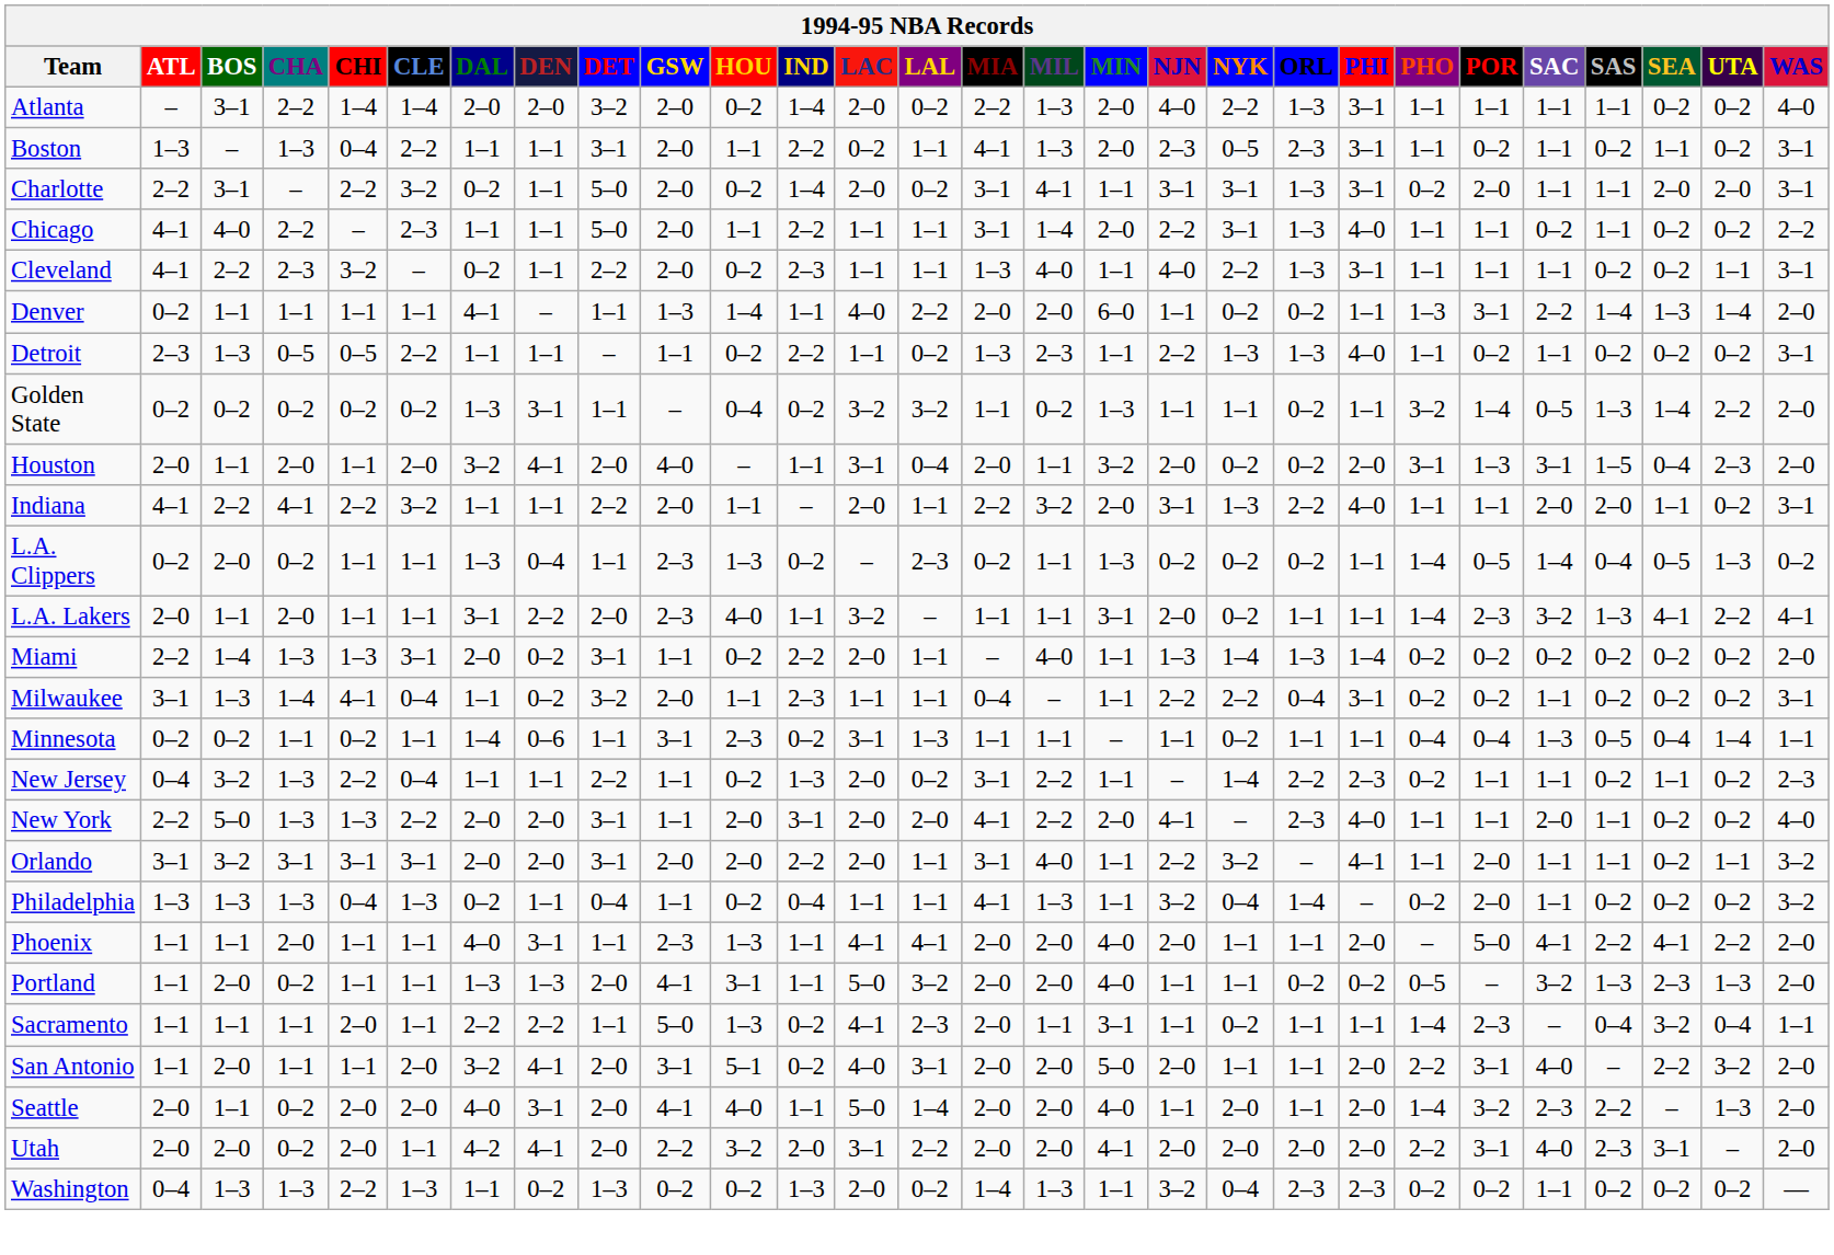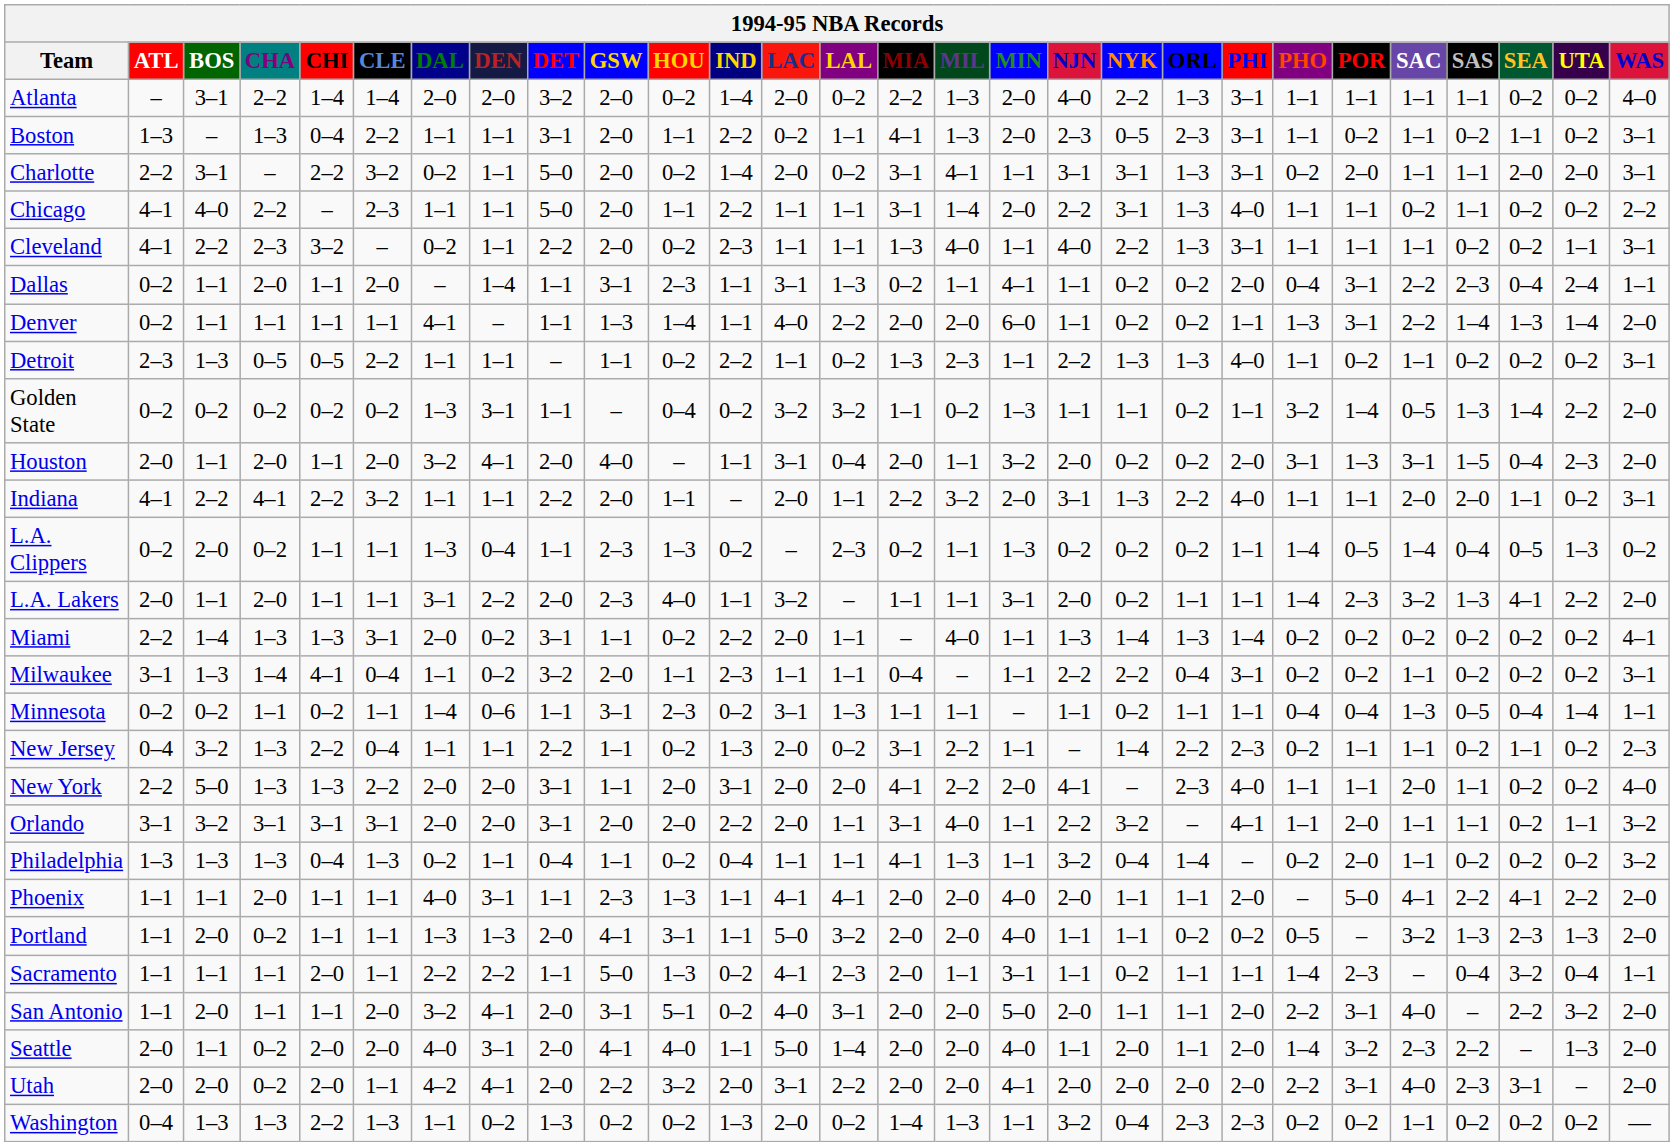 <table class="wikitable" style="font-size:95%; text-align:center;">
 <tr>
 <th colspan=28>1994-95 NBA Records</th>
 </tr>
 <tr>
 <th width=100>Team</th>
 <th style="background:#FF0000;color:#FFFFFF;width=35">ATL</th>
 <th style="background:#006400;color:#FFFFFF;width=35">BOS</th>
 <th style="background:#008080;color:#800080;width=35">CHA</th>
 <th style="background:#FF0000;color:#000000;width=35">CHI</th>
 <th style="background:#000000;color:#5787DC;width=35">CLE</th>
 <th style="background:#00008B;color:#008000;width=35">DAL</th>
 <th style="background:#141A44;color:#BC2224;width=35">DEN</th>
 <th style="background:#0000FF;color:#FF0000;width=35">DET</th>
 <th style="background:#0000FF;color:#FFD700;width=35">GSW</th>
 <th style="background:#FF0000;color:#FFD700;width=35">HOU</th>
 <th style="background:#000080;color:#FFD700;width=35">IND</th>
 <th style="background:#F9160D;color:#1A2E8B;width=35">LAC</th>
 <th style="background:#800080;color:#FFD700;width=35">LAL</th>
 <th style="background:#000000;color:#8B0000;width=35">MIA</th>
 <th style="background:#00471B;color:#5C378A;width=35">MIL</th>
 <th style="background:#0000FF;color:#228B22;width=35">MIN</th>
 <th style="background:#DC143C;color:#0000CD;width=35">NJN</th>
 <th style="background:#0000FF;color:#FF8C00;width=35">NYK</th>
 <th style="background:#0000FF;color:#000000;width=35">ORL</th>
 <th style="background:#FF0000;color:#0000FF;width=35">PHI</th>
 <th style="background:#800080;color:#FF4500;width=35">PHO</th>
 <th style="background:#000000;color:#FF0000;width=35">POR</th>
 <th style="background:#6846A8;color:#FFFFFF;width=35">SAC</th>
 <th style="background:#000000;color:#C0C0C0;width=35">SAS</th>
 <th style="background:#005831;color:#FFC322;width=35">SEA</th>
 <th style="background:#36004A;color:#FFFF00;width=35">UTA</th>
 <th style="background:#DC143C;color:#0000CD;width=35">WAS</th>
 </tr>
 <tr>
 <td style="text-align:left;"><a href='#'>Atlanta</a></td>
 <td>–</td>
 <td>3–1</td>
 <td>2–2</td>
 <td>1–4</td>
 <td>1–4</td>
 <td>2–0</td>
 <td>2–0</td>
 <td>3–2</td>
 <td>2–0</td>
 <td>0–2</td>
 <td>1–4</td>
 <td>2–0</td>
 <td>0–2</td>
 <td>2–2</td>
 <td>1–3</td>
 <td>2–0</td>
 <td>4–0</td>
 <td>2–2</td>
 <td>1–3</td>
 <td>3–1</td>
 <td>1–1</td>
 <td>1–1</td>
 <td>1–1</td>
 <td>1–1</td>
 <td>0–2</td>
 <td>0–2</td>
 <td>4–0</td>
 </tr>
 <tr>
 <td style="text-align:left;"><a href='#'>Boston</a></td>
 <td>1–3</td>
 <td>–</td>
 <td>1–3</td>
 <td>0–4</td>
 <td>2–2</td>
 <td>1–1</td>
 <td>1–1</td>
 <td>3–1</td>
 <td>2–0</td>
 <td>1–1</td>
 <td>2–2</td>
 <td>0–2</td>
 <td>1–1</td>
 <td>4–1</td>
 <td>1–3</td>
 <td>2–0</td>
 <td>2–3</td>
 <td>0–5</td>
 <td>2–3</td>
 <td>3–1</td>
 <td>1–1</td>
 <td>0–2</td>
 <td>1–1</td>
 <td>0–2</td>
 <td>1–1</td>
 <td>0–2</td>
 <td>3–1</td>
 </tr>
 <tr>
 <td style="text-align:left;"><a href='#'>Charlotte</a></td>
 <td>2–2</td>
 <td>3–1</td>
 <td>–</td>
 <td>2–2</td>
 <td>3–2</td>
 <td>0–2</td>
 <td>1–1</td>
 <td>5–0</td>
 <td>2–0</td>
 <td>0–2</td>
 <td>1–4</td>
 <td>2–0</td>
 <td>0–2</td>
 <td>3–1</td>
 <td>4–1</td>
 <td>1–1</td>
 <td>3–1</td>
 <td>3–1</td>
 <td>1–3</td>
 <td>3–1</td>
 <td>0–2</td>
 <td>2–0</td>
 <td>1–1</td>
 <td>1–1</td>
 <td>2–0</td>
 <td>2–0</td>
 <td>3–1</td>
 </tr>
 <tr>
 <td style="text-align:left;"><a href='#'>Chicago</a></td>
 <td>4–1</td>
 <td>4–0</td>
 <td>2–2</td>
 <td>–</td>
 <td>2–3</td>
 <td>1–1</td>
 <td>1–1</td>
 <td>5–0</td>
 <td>2–0</td>
 <td>1–1</td>
 <td>2–2</td>
 <td>1–1</td>
 <td>1–1</td>
 <td>3–1</td>
 <td>1–4</td>
 <td>2–0</td>
 <td>2–2</td>
 <td>3–1</td>
 <td>1–3</td>
 <td>4–0</td>
 <td>1–1</td>
 <td>1–1</td>
 <td>0–2</td>
 <td>1–1</td>
 <td>0–2</td>
 <td>0–2</td>
 <td>2–2</td>
 </tr>
 <tr>
 <td style="text-align:left;"><a href='#'>Cleveland</a></td>
 <td>4–1</td>
 <td>2–2</td>
 <td>2–3</td>
 <td>3–2</td>
 <td>–</td>
 <td>0–2</td>
 <td>1–1</td>
 <td>2–2</td>
 <td>2–0</td>
 <td>0–2</td>
 <td>2–3</td>
 <td>1–1</td>
 <td>1–1</td>
 <td>1–3</td>
 <td>4–0</td>
 <td>1–1</td>
 <td>4–0</td>
 <td>2–2</td>
 <td>1–3</td>
 <td>3–1</td>
 <td>1–1</td>
 <td>1–1</td>
 <td>1–1</td>
 <td>0–2</td>
 <td>0–2</td>
 <td>1–1</td>
 <td>3–1</td>
+</tr>
+<tr>
+<td style="text-align:left;"><a href='#'>Dallas</a></td>
+<td>0–2</td>
+<td>1–1</td>
+<td>2–0</td>
+<td>1–1</td>
+<td>2–0</td>
+<td>–</td>
+<td>1–4</td>
+<td>1–1</td>
+<td>3–1</td>
+<td>2–3</td>
+<td>1–1</td>
+<td>3–1</td>
+<td>1–3</td>
+<td>0–2</td>
+<td>1–1</td>
+<td>4–1</td>
+<td>1–1</td>
+<td>0–2</td>
+<td>0–2</td>
+<td>2–0</td>
+<td>0–4</td>
+<td>3–1</td>
+<td>2–2</td>
+<td>2–3</td>
+<td>0–4</td>
+<td>2–4</td>
+<td>1–1</td>
 </tr>
 <tr>
 <td style="text-align:left;"><a href='#'>Denver</a></td>
 <td>0–2</td>
 <td>1–1</td>
 <td>1–1</td>
 <td>1–1</td>
 <td>1–1</td>
 <td>4–1</td>
 <td>–</td>
 <td>1–1</td>
 <td>1–3</td>
 <td>1–4</td>
 <td>1–1</td>
 <td>4–0</td>
 <td>2–2</td>
 <td>2–0</td>
 <td>2–0</td>
 <td>6–0</td>
 <td>1–1</td>
 <td>0–2</td>
 <td>0–2</td>
 <td>1–1</td>
 <td>1–3</td>
 <td>3–1</td>
 <td>2–2</td>
 <td>1–4</td>
 <td>1–3</td>
 <td>1–4</td>
 <td>2–0</td>
 </tr>
 <tr>
 <td style="text-align:left;"><a href='#'>Detroit</a></td>
 <td>2–3</td>
 <td>1–3</td>
 <td>0–5</td>
 <td>0–5</td>
 <td>2–2</td>
 <td>1–1</td>
 <td>1–1</td>
 <td>–</td>
 <td>1–1</td>
 <td>0–2</td>
 <td>2–2</td>
 <td>1–1</td>
 <td>0–2</td>
 <td>1–3</td>
 <td>2–3</td>
 <td>1–1</td>
 <td>2–2</td>
 <td>1–3</td>
 <td>1–3</td>
 <td>4–0</td>
 <td>1–1</td>
 <td>0–2</td>
 <td>1–1</td>
 <td>0–2</td>
 <td>0–2</td>
 <td>0–2</td>
 <td>3–1</td>
 </tr>
 <tr>
 <td style="text-align:left;">Golden State</td>
 <td>0–2</td>
 <td>0–2</td>
 <td>0–2</td>
 <td>0–2</td>
 <td>0–2</td>
 <td>1–3</td>
 <td>3–1</td>
 <td>1–1</td>
 <td>–</td>
 <td>0–4</td>
 <td>0–2</td>
 <td>3–2</td>
 <td>3–2</td>
 <td>1–1</td>
 <td>0–2</td>
 <td>1–3</td>
 <td>1–1</td>
 <td>1–1</td>
 <td>0–2</td>
 <td>1–1</td>
 <td>3–2</td>
 <td>1–4</td>
 <td>0–5</td>
 <td>1–3</td>
 <td>1–4</td>
 <td>2–2</td>
 <td>2–0</td>
 </tr>
 <tr>
 <td style="text-align:left;"><a href='#'>Houston</a></td>
 <td>2–0</td>
 <td>1–1</td>
 <td>2–0</td>
 <td>1–1</td>
 <td>2–0</td>
 <td>3–2</td>
 <td>4–1</td>
 <td>2–0</td>
 <td>4–0</td>
 <td>–</td>
 <td>1–1</td>
 <td>3–1</td>
 <td>0–4</td>
 <td>2–0</td>
 <td>1–1</td>
 <td>3–2</td>
 <td>2–0</td>
 <td>0–2</td>
 <td>0–2</td>
 <td>2–0</td>
 <td>3–1</td>
 <td>1–3</td>
 <td>3–1</td>
 <td>1–5</td>
 <td>0–4</td>
 <td>2–3</td>
 <td>2–0</td>
 </tr>
 <tr>
 <td style="text-align:left;"><a href='#'>Indiana</a></td>
 <td>4–1</td>
 <td>2–2</td>
 <td>4–1</td>
 <td>2–2</td>
 <td>3–2</td>
 <td>1–1</td>
 <td>1–1</td>
 <td>2–2</td>
 <td>2–0</td>
 <td>1–1</td>
 <td>–</td>
 <td>2–0</td>
 <td>1–1</td>
 <td>2–2</td>
 <td>3–2</td>
 <td>2–0</td>
 <td>3–1</td>
 <td>1–3</td>
 <td>2–2</td>
 <td>4–0</td>
 <td>1–1</td>
 <td>1–1</td>
 <td>2–0</td>
 <td>2–0</td>
 <td>1–1</td>
 <td>0–2</td>
 <td>3–1</td>
 </tr>
 <tr>
 <td style="text-align:left;"><a href='#'>L.A. Clippers</a></td>
 <td>0–2</td>
 <td>2–0</td>
 <td>0–2</td>
 <td>1–1</td>
 <td>1–1</td>
 <td>1–3</td>
 <td>0–4</td>
 <td>1–1</td>
 <td>2–3</td>
 <td>1–3</td>
 <td>0–2</td>
 <td>–</td>
 <td>2–3</td>
 <td>0–2</td>
 <td>1–1</td>
 <td>1–3</td>
 <td>0–2</td>
 <td>0–2</td>
 <td>0–2</td>
 <td>1–1</td>
 <td>1–4</td>
 <td>0–5</td>
 <td>1–4</td>
 <td>0–4</td>
 <td>0–5</td>
 <td>1–3</td>
 <td>0–2</td>
 </tr>
 <tr>
 <td style="text-align:left;"><a href='#'>L.A. Lakers</a></td>
 <td>2–0</td>
 <td>1–1</td>
 <td>2–0</td>
 <td>1–1</td>
 <td>1–1</td>
 <td>3–1</td>
 <td>2–2</td>
 <td>2–0</td>
 <td>2–3</td>
 <td>4–0</td>
 <td>1–1</td>
 <td>3–2</td>
 <td>–</td>
 <td>1–1</td>
 <td>1–1</td>
 <td>3–1</td>
 <td>2–0</td>
 <td>0–2</td>
 <td>1–1</td>
 <td>1–1</td>
 <td>1–4</td>
 <td>2–3</td>
 <td>3–2</td>
 <td>1–3</td>
 <td>4–1</td>
 <td>2–2</td>
-<td>4–1</td>
+<td>2–0</td>
 </tr>
 <tr>
 <td style="text-align:left;"><a href='#'>Miami</a></td>
 <td>2–2</td>
 <td>1–4</td>
 <td>1–3</td>
 <td>1–3</td>
 <td>3–1</td>
 <td>2–0</td>
 <td>0–2</td>
 <td>3–1</td>
 <td>1–1</td>
 <td>0–2</td>
 <td>2–2</td>
 <td>2–0</td>
 <td>1–1</td>
 <td>–</td>
 <td>4–0</td>
 <td>1–1</td>
 <td>1–3</td>
 <td>1–4</td>
 <td>1–3</td>
 <td>1–4</td>
 <td>0–2</td>
 <td>0–2</td>
 <td>0–2</td>
 <td>0–2</td>
 <td>0–2</td>
 <td>0–2</td>
-<td>2–0</td>
+<td>4–1</td>
 </tr>
 <tr>
 <td style="text-align:left;"><a href='#'>Milwaukee</a></td>
 <td>3–1</td>
 <td>1–3</td>
 <td>1–4</td>
 <td>4–1</td>
 <td>0–4</td>
 <td>1–1</td>
 <td>0–2</td>
 <td>3–2</td>
 <td>2–0</td>
 <td>1–1</td>
 <td>2–3</td>
 <td>1–1</td>
 <td>1–1</td>
 <td>0–4</td>
 <td>–</td>
 <td>1–1</td>
 <td>2–2</td>
 <td>2–2</td>
 <td>0–4</td>
 <td>3–1</td>
 <td>0–2</td>
 <td>0–2</td>
 <td>1–1</td>
 <td>0–2</td>
 <td>0–2</td>
 <td>0–2</td>
 <td>3–1</td>
 </tr>
 <tr>
 <td style="text-align:left;"><a href='#'>Minnesota</a></td>
 <td>0–2</td>
 <td>0–2</td>
 <td>1–1</td>
 <td>0–2</td>
 <td>1–1</td>
 <td>1–4</td>
 <td>0–6</td>
 <td>1–1</td>
 <td>3–1</td>
 <td>2–3</td>
 <td>0–2</td>
 <td>3–1</td>
 <td>1–3</td>
 <td>1–1</td>
 <td>1–1</td>
 <td>–</td>
 <td>1–1</td>
 <td>0–2</td>
 <td>1–1</td>
 <td>1–1</td>
 <td>0–4</td>
 <td>0–4</td>
 <td>1–3</td>
 <td>0–5</td>
 <td>0–4</td>
 <td>1–4</td>
 <td>1–1</td>
 </tr>
 <tr>
 <td style="text-align:left;"><a href='#'>New Jersey</a></td>
 <td>0–4</td>
 <td>3–2</td>
 <td>1–3</td>
 <td>2–2</td>
 <td>0–4</td>
 <td>1–1</td>
 <td>1–1</td>
 <td>2–2</td>
 <td>1–1</td>
 <td>0–2</td>
 <td>1–3</td>
 <td>2–0</td>
 <td>0–2</td>
 <td>3–1</td>
 <td>2–2</td>
 <td>1–1</td>
 <td>–</td>
 <td>1–4</td>
 <td>2–2</td>
 <td>2–3</td>
 <td>0–2</td>
 <td>1–1</td>
 <td>1–1</td>
 <td>0–2</td>
 <td>1–1</td>
 <td>0–2</td>
 <td>2–3</td>
 </tr>
 <tr>
 <td style="text-align:left;"><a href='#'>New York</a></td>
 <td>2–2</td>
 <td>5–0</td>
 <td>1–3</td>
 <td>1–3</td>
 <td>2–2</td>
 <td>2–0</td>
 <td>2–0</td>
 <td>3–1</td>
 <td>1–1</td>
 <td>2–0</td>
 <td>3–1</td>
 <td>2–0</td>
 <td>2–0</td>
 <td>4–1</td>
 <td>2–2</td>
 <td>2–0</td>
 <td>4–1</td>
 <td>–</td>
 <td>2–3</td>
 <td>4–0</td>
 <td>1–1</td>
 <td>1–1</td>
 <td>2–0</td>
 <td>1–1</td>
 <td>0–2</td>
 <td>0–2</td>
 <td>4–0</td>
 </tr>
 <tr>
 <td style="text-align:left;"><a href='#'>Orlando</a></td>
 <td>3–1</td>
 <td>3–2</td>
 <td>3–1</td>
 <td>3–1</td>
 <td>3–1</td>
 <td>2–0</td>
 <td>2–0</td>
 <td>3–1</td>
 <td>2–0</td>
 <td>2–0</td>
 <td>2–2</td>
 <td>2–0</td>
 <td>1–1</td>
 <td>3–1</td>
 <td>4–0</td>
 <td>1–1</td>
 <td>2–2</td>
 <td>3–2</td>
 <td>–</td>
 <td>4–1</td>
 <td>1–1</td>
 <td>2–0</td>
 <td>1–1</td>
 <td>1–1</td>
 <td>0–2</td>
 <td>1–1</td>
 <td>3–2</td>
 </tr>
 <tr>
 <td style="text-align:left;"><a href='#'>Philadelphia</a></td>
 <td>1–3</td>
 <td>1–3</td>
 <td>1–3</td>
 <td>0–4</td>
 <td>1–3</td>
 <td>0–2</td>
 <td>1–1</td>
 <td>0–4</td>
 <td>1–1</td>
 <td>0–2</td>
 <td>0–4</td>
 <td>1–1</td>
 <td>1–1</td>
 <td>4–1</td>
 <td>1–3</td>
 <td>1–1</td>
 <td>3–2</td>
 <td>0–4</td>
 <td>1–4</td>
 <td>–</td>
 <td>0–2</td>
 <td>2–0</td>
 <td>1–1</td>
 <td>0–2</td>
 <td>0–2</td>
 <td>0–2</td>
 <td>3–2</td>
 </tr>
 <tr>
 <td style="text-align:left;"><a href='#'>Phoenix</a></td>
 <td>1–1</td>
 <td>1–1</td>
 <td>2–0</td>
 <td>1–1</td>
 <td>1–1</td>
 <td>4–0</td>
 <td>3–1</td>
 <td>1–1</td>
 <td>2–3</td>
 <td>1–3</td>
 <td>1–1</td>
 <td>4–1</td>
 <td>4–1</td>
 <td>2–0</td>
 <td>2–0</td>
 <td>4–0</td>
 <td>2–0</td>
 <td>1–1</td>
 <td>1–1</td>
 <td>2–0</td>
 <td>–</td>
 <td>5–0</td>
 <td>4–1</td>
 <td>2–2</td>
 <td>4–1</td>
 <td>2–2</td>
 <td>2–0</td>
 </tr>
 <tr>
 <td style="text-align:left;"><a href='#'>Portland</a></td>
 <td>1–1</td>
 <td>2–0</td>
 <td>0–2</td>
 <td>1–1</td>
 <td>1–1</td>
 <td>1–3</td>
 <td>1–3</td>
 <td>2–0</td>
 <td>4–1</td>
 <td>3–1</td>
 <td>1–1</td>
 <td>5–0</td>
 <td>3–2</td>
 <td>2–0</td>
 <td>2–0</td>
 <td>4–0</td>
 <td>1–1</td>
 <td>1–1</td>
 <td>0–2</td>
 <td>0–2</td>
 <td>0–5</td>
 <td>–</td>
 <td>3–2</td>
 <td>1–3</td>
 <td>2–3</td>
 <td>1–3</td>
 <td>2–0</td>
 </tr>
 <tr>
 <td style="text-align:left;"><a href='#'>Sacramento</a></td>
 <td>1–1</td>
 <td>1–1</td>
 <td>1–1</td>
 <td>2–0</td>
 <td>1–1</td>
 <td>2–2</td>
 <td>2–2</td>
 <td>1–1</td>
 <td>5–0</td>
 <td>1–3</td>
 <td>0–2</td>
 <td>4–1</td>
 <td>2–3</td>
 <td>2–0</td>
 <td>1–1</td>
 <td>3–1</td>
 <td>1–1</td>
 <td>0–2</td>
 <td>1–1</td>
 <td>1–1</td>
 <td>1–4</td>
 <td>2–3</td>
 <td>–</td>
 <td>0–4</td>
 <td>3–2</td>
 <td>0–4</td>
 <td>1–1</td>
 </tr>
 <tr>
 <td style="text-align:left;"><a href='#'>San Antonio</a></td>
 <td>1–1</td>
 <td>2–0</td>
 <td>1–1</td>
 <td>1–1</td>
 <td>2–0</td>
 <td>3–2</td>
 <td>4–1</td>
 <td>2–0</td>
 <td>3–1</td>
 <td>5–1</td>
 <td>0–2</td>
 <td>4–0</td>
 <td>3–1</td>
 <td>2–0</td>
 <td>2–0</td>
 <td>5–0</td>
 <td>2–0</td>
 <td>1–1</td>
 <td>1–1</td>
 <td>2–0</td>
 <td>2–2</td>
 <td>3–1</td>
 <td>4–0</td>
 <td>–</td>
 <td>2–2</td>
 <td>3–2</td>
 <td>2–0</td>
 </tr>
 <tr>
 <td style="text-align:left;"><a href='#'>Seattle</a></td>
 <td>2–0</td>
 <td>1–1</td>
 <td>0–2</td>
 <td>2–0</td>
 <td>2–0</td>
 <td>4–0</td>
 <td>3–1</td>
 <td>2–0</td>
 <td>4–1</td>
 <td>4–0</td>
 <td>1–1</td>
 <td>5–0</td>
 <td>1–4</td>
 <td>2–0</td>
 <td>2–0</td>
 <td>4–0</td>
 <td>1–1</td>
 <td>2–0</td>
 <td>1–1</td>
 <td>2–0</td>
 <td>1–4</td>
 <td>3–2</td>
 <td>2–3</td>
 <td>2–2</td>
 <td>–</td>
 <td>1–3</td>
 <td>2–0</td>
 </tr>
 <tr>
 <td style="text-align:left;"><a href='#'>Utah</a></td>
 <td>2–0</td>
 <td>2–0</td>
 <td>0–2</td>
 <td>2–0</td>
 <td>1–1</td>
 <td>4–2</td>
 <td>4–1</td>
 <td>2–0</td>
 <td>2–2</td>
 <td>3–2</td>
 <td>2–0</td>
 <td>3–1</td>
 <td>2–2</td>
 <td>2–0</td>
 <td>2–0</td>
 <td>4–1</td>
 <td>2–0</td>
 <td>2–0</td>
 <td>2–0</td>
 <td>2–0</td>
 <td>2–2</td>
 <td>3–1</td>
 <td>4–0</td>
 <td>2–3</td>
 <td>3–1</td>
 <td>–</td>
 <td>2–0</td>
 </tr>
 <tr>
 <td style="text-align:left;"><a href='#'>Washington</a></td>
 <td>0–4</td>
 <td>1–3</td>
 <td>1–3</td>
 <td>2–2</td>
 <td>1–3</td>
 <td>1–1</td>
 <td>0–2</td>
 <td>1–3</td>
 <td>0–2</td>
 <td>0–2</td>
 <td>1–3</td>
 <td>2–0</td>
 <td>0–2</td>
 <td>1–4</td>
 <td>1–3</td>
 <td>1–1</td>
 <td>3–2</td>
 <td>0–4</td>
 <td>2–3</td>
 <td>2–3</td>
 <td>0–2</td>
 <td>0–2</td>
 <td>1–1</td>
 <td>0–2</td>
 <td>0–2</td>
 <td>0–2</td>
 <td>—</td>
 </tr>
 </table>
